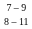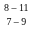 <table style="text-align:center">
 <tr>
 <th width=200></th>
 <th width=100></th>
 <th width=200></th>
 </tr>
 <tr>
 <td align=right></td>
-<td>7 – 9</td>
+<td>8 – 11</td>
 <td align=left><strong></strong></td>
 </tr>
 <tr>
 <td align=right></td>
-<td>8 – 11</td>
+<td>7 – 9</td>
 <td align=left><strong></strong></td>
 </tr>
 </table>
